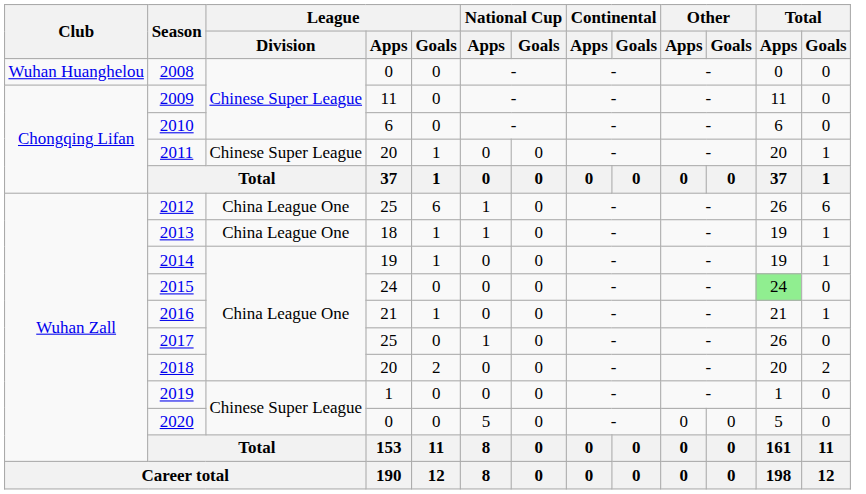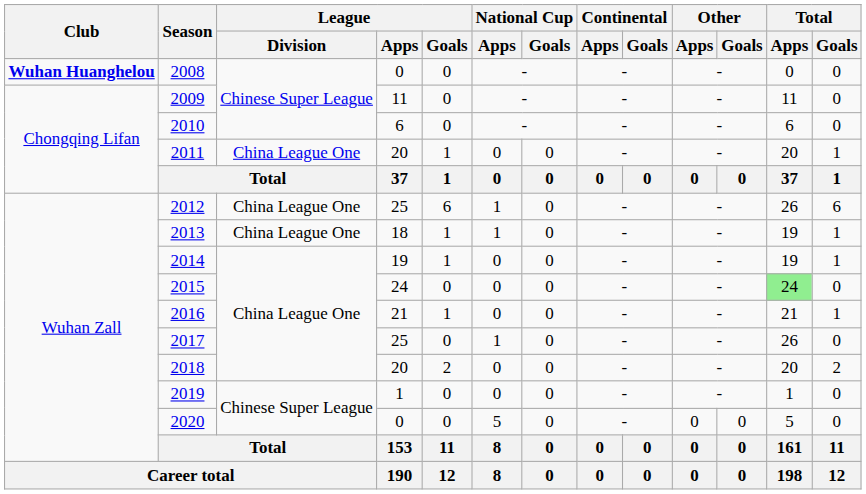 <table class="wikitable" style="text-align: center">
 <tr>
 <th rowspan="2">Club</th>
 <th rowspan="2">Season</th>
 <th colspan="3">League</th>
 <th colspan="2">National Cup</th>
 <th colspan="2">Continental</th>
 <th colspan="2">Other</th>
 <th colspan="2">Total</th>
 </tr>
 <tr>
 <th>Division</th>
 <th>Apps</th>
 <th>Goals</th>
 <th>Apps</th>
 <th>Goals</th>
 <th>Apps</th>
 <th>Goals</th>
 <th>Apps</th>
 <th>Goals</th>
 <th>Apps</th>
 <th>Goals</th>
 </tr>
 <tr>
-<td><a href='#'>Wuhan Huanghelou</a></td>
+<td><strong><a href='#'>Wuhan Huanghelou</a></strong></td>
 <td><a href='#'>2008</a></td>
 <td rowspan="3"><a href='#'>Chinese Super League</a></td>
 <td>0</td>
 <td>0</td>
 <td colspan="2">-</td>
 <td colspan="2">-</td>
 <td colspan="2">-</td>
 <td>0</td>
 <td>0</td>
 </tr>
 <tr>
 <td rowspan=4><a href='#'>Chongqing Lifan</a></td>
 <td><a href='#'>2009</a></td>
 <td>11</td>
 <td>0</td>
 <td colspan="2">-</td>
 <td colspan="2">-</td>
 <td colspan="2">-</td>
 <td>11</td>
 <td>0</td>
 </tr>
 <tr>
 <td><a href='#'>2010</a></td>
 <td>6</td>
 <td>0</td>
 <td colspan="2">-</td>
 <td colspan="2">-</td>
 <td colspan="2">-</td>
 <td>6</td>
 <td>0</td>
 </tr>
 <tr>
 <td><a href='#'>2011</a></td>
-<td>Chinese Super League</td>
+<td><a href='#'>China League One</a></td>
 <td>20</td>
 <td>1</td>
 <td>0</td>
 <td>0</td>
 <td colspan="2">-</td>
 <td colspan="2">-</td>
 <td>20</td>
 <td>1</td>
 </tr>
 <tr>
 <th colspan="2"><strong>Total</strong></th>
 <th>37</th>
 <th>1</th>
 <th>0</th>
 <th>0</th>
 <th>0</th>
 <th>0</th>
 <th>0</th>
 <th>0</th>
 <th>37</th>
 <th>1</th>
 </tr>
 <tr>
 <td rowspan=10><a href='#'>Wuhan Zall</a></td>
 <td><a href='#'>2012</a></td>
 <td>China League One</td>
 <td>25</td>
 <td>6</td>
 <td>1</td>
 <td>0</td>
 <td colspan="2">-</td>
 <td colspan="2">-</td>
 <td>26</td>
 <td>6</td>
 </tr>
 <tr>
 <td><a href='#'>2013</a></td>
 <td>China League One</td>
 <td>18</td>
 <td>1</td>
 <td>1</td>
 <td>0</td>
 <td colspan="2">-</td>
 <td colspan="2">-</td>
 <td>19</td>
 <td>1</td>
 </tr>
 <tr>
 <td><a href='#'>2014</a></td>
 <td rowspan="5">China League One</td>
 <td>19</td>
 <td>1</td>
 <td>0</td>
 <td>0</td>
 <td colspan="2">-</td>
 <td colspan="2">-</td>
 <td>19</td>
 <td>1</td>
 </tr>
 <tr>
 <td><a href='#'>2015</a></td>
 <td>24</td>
 <td>0</td>
 <td>0</td>
 <td>0</td>
 <td colspan="2">-</td>
 <td colspan="2">-</td>
 <td style="background: lightgreen;">24</td>
 <td>0</td>
 </tr>
 <tr>
 <td><a href='#'>2016</a></td>
 <td>21</td>
 <td>1</td>
 <td>0</td>
 <td>0</td>
 <td colspan="2">-</td>
 <td colspan="2">-</td>
 <td>21</td>
 <td>1</td>
 </tr>
 <tr>
 <td><a href='#'>2017</a></td>
 <td>25</td>
 <td>0</td>
 <td>1</td>
 <td>0</td>
 <td colspan="2">-</td>
 <td colspan="2">-</td>
 <td>26</td>
 <td>0</td>
 </tr>
 <tr>
 <td><a href='#'>2018</a></td>
 <td>20</td>
 <td>2</td>
 <td>0</td>
 <td>0</td>
 <td colspan="2">-</td>
 <td colspan="2">-</td>
 <td>20</td>
 <td>2</td>
 </tr>
 <tr>
 <td><a href='#'>2019</a></td>
 <td rowspan=2>Chinese Super League</td>
 <td>1</td>
 <td>0</td>
 <td>0</td>
 <td>0</td>
 <td colspan="2">-</td>
 <td colspan="2">-</td>
 <td>1</td>
 <td>0</td>
 </tr>
 <tr>
 <td><a href='#'>2020</a></td>
 <td>0</td>
 <td>0</td>
 <td>5</td>
 <td>0</td>
 <td colspan="2">-</td>
 <td>0</td>
 <td>0</td>
 <td>5</td>
 <td>0</td>
 </tr>
 <tr>
 <th colspan="2"><strong>Total</strong></th>
 <th>153</th>
 <th>11</th>
 <th>8</th>
 <th>0</th>
 <th>0</th>
 <th>0</th>
 <th>0</th>
 <th>0</th>
 <th>161</th>
 <th>11</th>
 </tr>
 <tr>
 <th colspan=3>Career total</th>
 <th>190</th>
 <th>12</th>
 <th>8</th>
 <th>0</th>
 <th>0</th>
 <th>0</th>
 <th>0</th>
 <th>0</th>
 <th>198</th>
 <th>12</th>
 </tr>
 </table>
